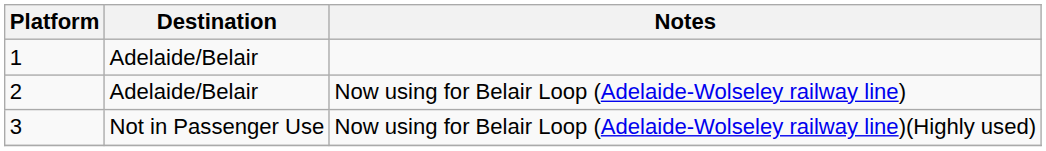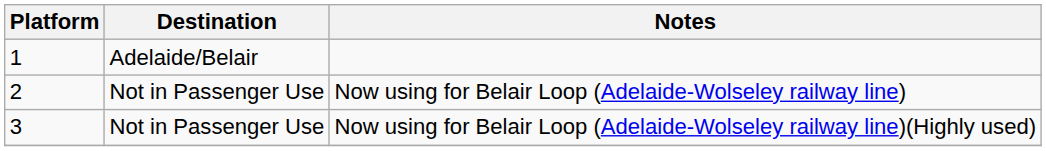 <table class="wikitable">
 <tr>
 <th>Platform</th>
 <th>Destination</th>
 <th>Notes</th>
 </tr>
 <tr>
 <td style=background:#><span>1</span></td>
 <td>Adelaide/Belair</td>
 <td></td>
 </tr>
 <tr>
 <td>2</td>
-<td>Adelaide/Belair</td>
+<td>Not in Passenger Use</td>
 <td>Now using for Belair Loop (<a href='#'>Adelaide-Wolseley railway line</a>)</td>
 </tr>
 <tr>
 <td>3</td>
 <td>Not in Passenger Use</td>
 <td>Now using for Belair Loop (<a href='#'>Adelaide-Wolseley railway line</a>)(Highly used)</td>
 </tr>
 <tr>
 </tr>
 </table>
